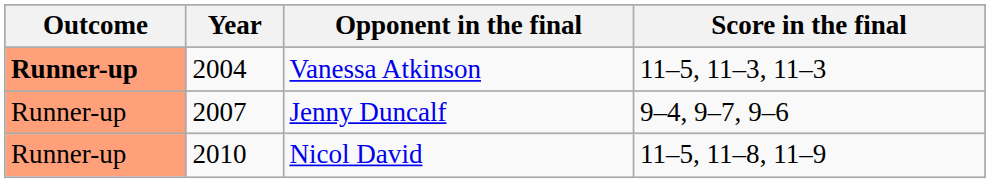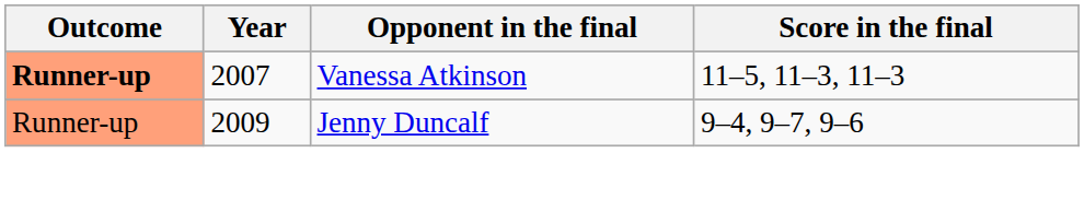 <table class="sortable wikitable">
 <tr>
 <th width="100">Outcome</th>
 <th width="50">Year</th>
 <th width="200">Opponent in the final</th>
 <th width="200">Score in the final</th>
 </tr>
 <tr>
 <td bgcolor="ffa07a"><strong>Runner-up</strong></td>
-<td>2004</td>
+<td>2007</td>
 <td> <a href='#'>Vanessa Atkinson</a></td>
 <td>11–5, 11–3, 11–3</td>
 </tr>
 <tr>
 <td bgcolor="ffa07a">Runner-up</td>
-<td>2007</td>
+<td>2009</td>
 <td> <a href='#'>Jenny Duncalf</a></td>
 <td>9–4, 9–7, 9–6</td>
 </tr>
-<tr>
-<td bgcolor="ffa07a">Runner-up</td>
-<td>2010</td>
-<td> <a href='#'>Nicol David</a></td>
-<td>11–5, 11–8, 11–9</td>
-</tr>
 </table>
